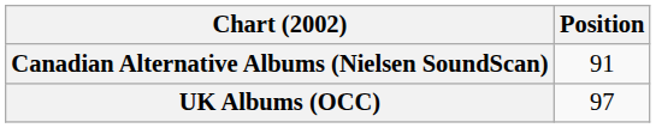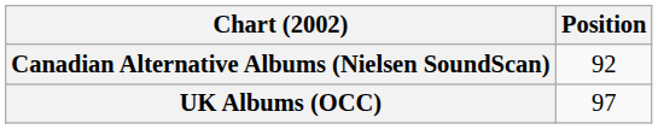 <table class="wikitable plainrowheaders" style="text-align:center">
 <tr>
 <th>Chart (2002)</th>
 <th>Position</th>
 </tr>
 <tr>
 <th scope="row">Canadian Alternative Albums (Nielsen SoundScan)</th>
-<td>91</td>
+<td>92</td>
 </tr>
 <tr>
 <th scope="row">UK Albums (OCC)</th>
 <td>97</td>
 </tr>
 </table>
